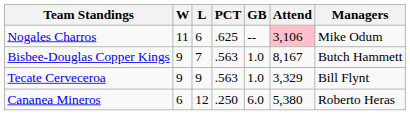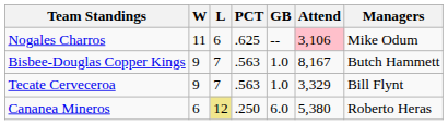 <table class="wikitable">
 <tr>
 <th>Team Standings</th>
 <th>W</th>
 <th>L</th>
 <th>PCT</th>
 <th>GB</th>
 <th>Attend</th>
 <th>Managers</th>
 </tr>
 <tr>
 <td><a href='#'>Nogales Charros</a></td>
 <td>11</td>
 <td>6</td>
 <td>.625</td>
 <td>--</td>
 <td style="background: pink;">3,106</td>
 <td>Mike Odum</td>
 </tr>
 <tr>
 <td><a href='#'>Bisbee-Douglas Copper Kings</a></td>
 <td>9</td>
 <td>7</td>
 <td>.563</td>
 <td>1.0</td>
 <td>8,167</td>
 <td>Butch Hammett</td>
 </tr>
 <tr>
 <td><a href='#'>Tecate Cerveceroa</a></td>
 <td>9</td>
-<td>9</td>
+<td>7</td>
 <td>.563</td>
 <td>1.0</td>
 <td>3,329</td>
 <td>Bill Flynt</td>
 </tr>
 <tr>
 <td><a href='#'>Cananea Mineros</a></td>
 <td>6</td>
-<td>12</td>
+<td style="background: khaki;">12</td>
 <td>.250</td>
 <td>6.0</td>
 <td>5,380</td>
 <td>Roberto Heras</td>
 </tr>
 </table>
